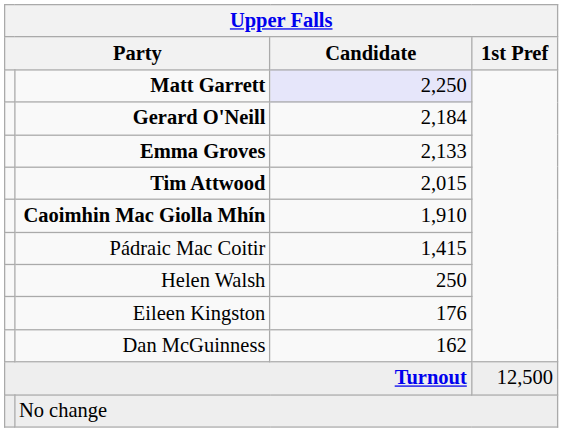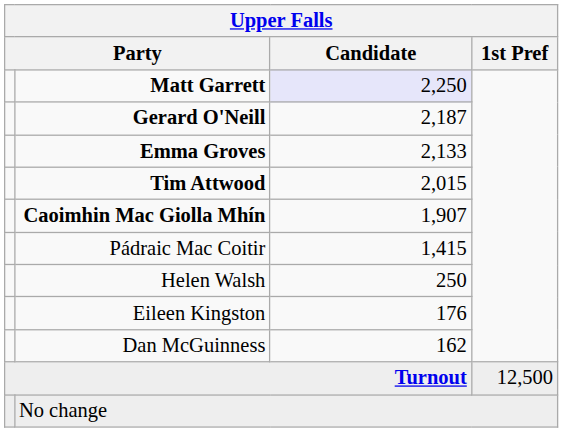 <table class="wikitable">
 <tr>
 <th colspan="4" style="text-align:center;"><a href='#'>Upper Falls</a></th>
 </tr>
 <tr>
 <th colspan="2"  style="text-align:center; width:200px;">Party</th>
 <th width=150>Candidate</th>
 <th width=60>1st Pref</th>
 </tr>
 <tr>
 <td></td>
 <td style="text-align:right;"><strong>Matt Garrett</strong></td>
 <td style="background: lavender; text-align:right;">2,250</td>
 </tr>
 <tr>
 <td></td>
 <td style="text-align:right;"><strong>Gerard O'Neill</strong></td>
-<td style="text-align:right;">2,184</td>
+<td style="text-align:right;">2,187</td>
 </tr>
 <tr>
 <td></td>
 <td style="text-align:right;"><strong>Emma Groves</strong></td>
 <td style="text-align:right;">2,133</td>
 </tr>
 <tr>
 <td></td>
 <td style="text-align:right;"><strong>Tim Attwood</strong></td>
 <td style="text-align:right;">2,015</td>
 </tr>
 <tr>
 <td></td>
 <td style="text-align:right;"><strong>Caoimhin Mac Giolla Mhín</strong></td>
-<td style="text-align:right;">1,910</td>
+<td style="text-align:right;">1,907</td>
 </tr>
 <tr>
 <td></td>
 <td style="text-align:right;">Pádraic Mac Coitir</td>
 <td style="text-align:right;">1,415</td>
 </tr>
 <tr>
 <td></td>
 <td style="text-align:right;">Helen Walsh</td>
 <td style="text-align:right;">250</td>
 </tr>
 <tr>
 <td></td>
 <td style="text-align:right;">Eileen Kingston</td>
 <td style="text-align:right;">176</td>
 </tr>
 <tr>
 <td></td>
 <td style="text-align:right;">Dan McGuinness</td>
 <td style="text-align:right;">162</td>
 </tr>
 <tr style="background:#eee;">
 <td colspan="3" style="text-align:right;"><strong><a href='#'>Turnout</a></strong></td>
 <td style="text-align:right;">12,500</td>
 </tr>
 <tr style="background:#eee;">
 <td></td>
 <td colspan=3>No change</td>
 </tr>
 </table>
